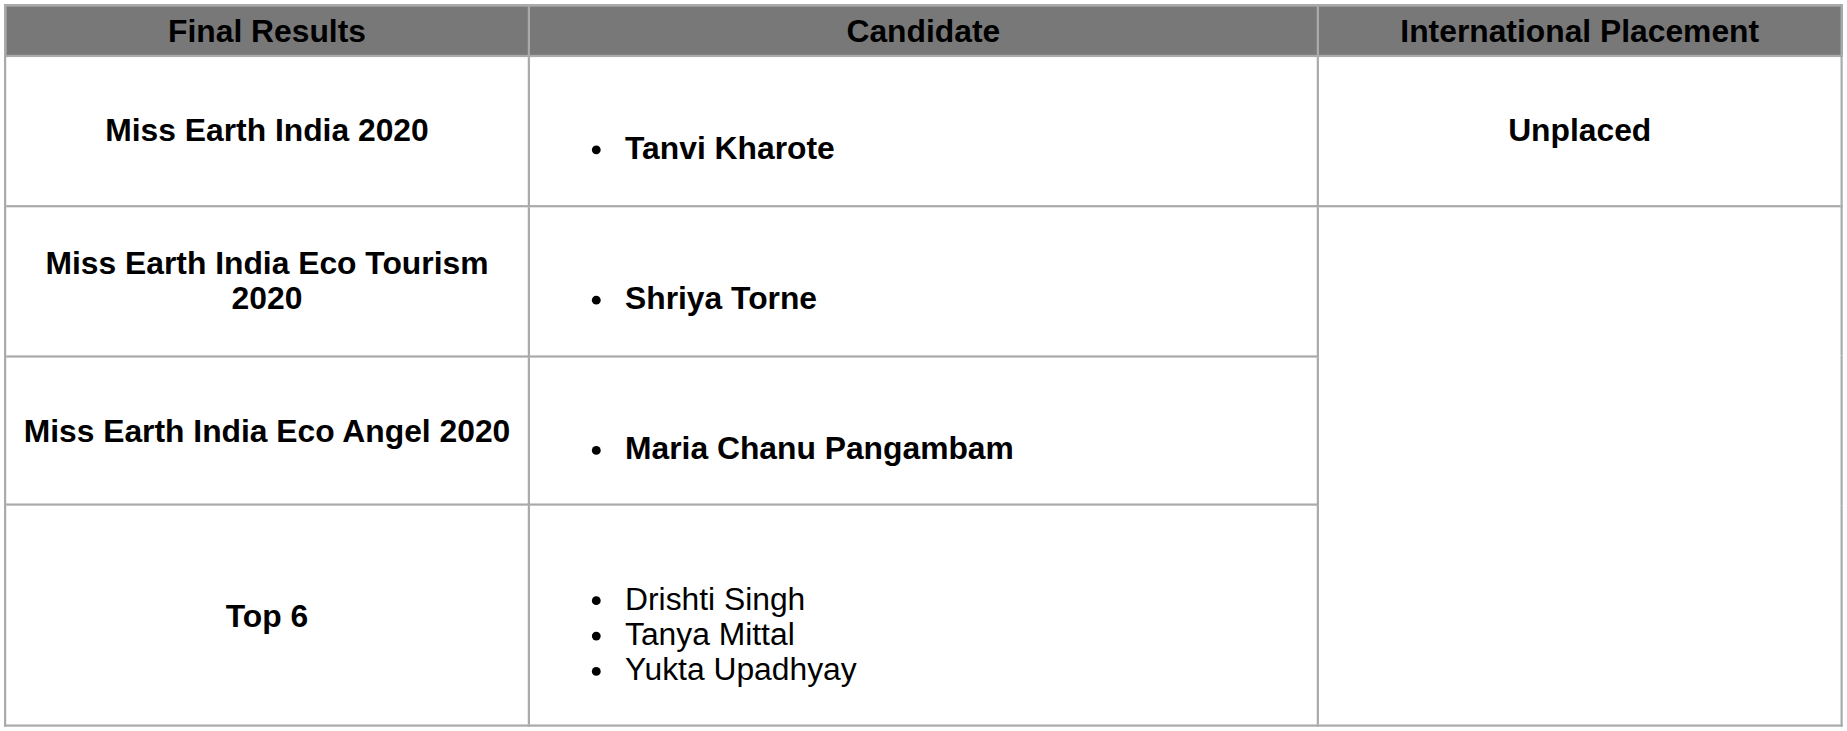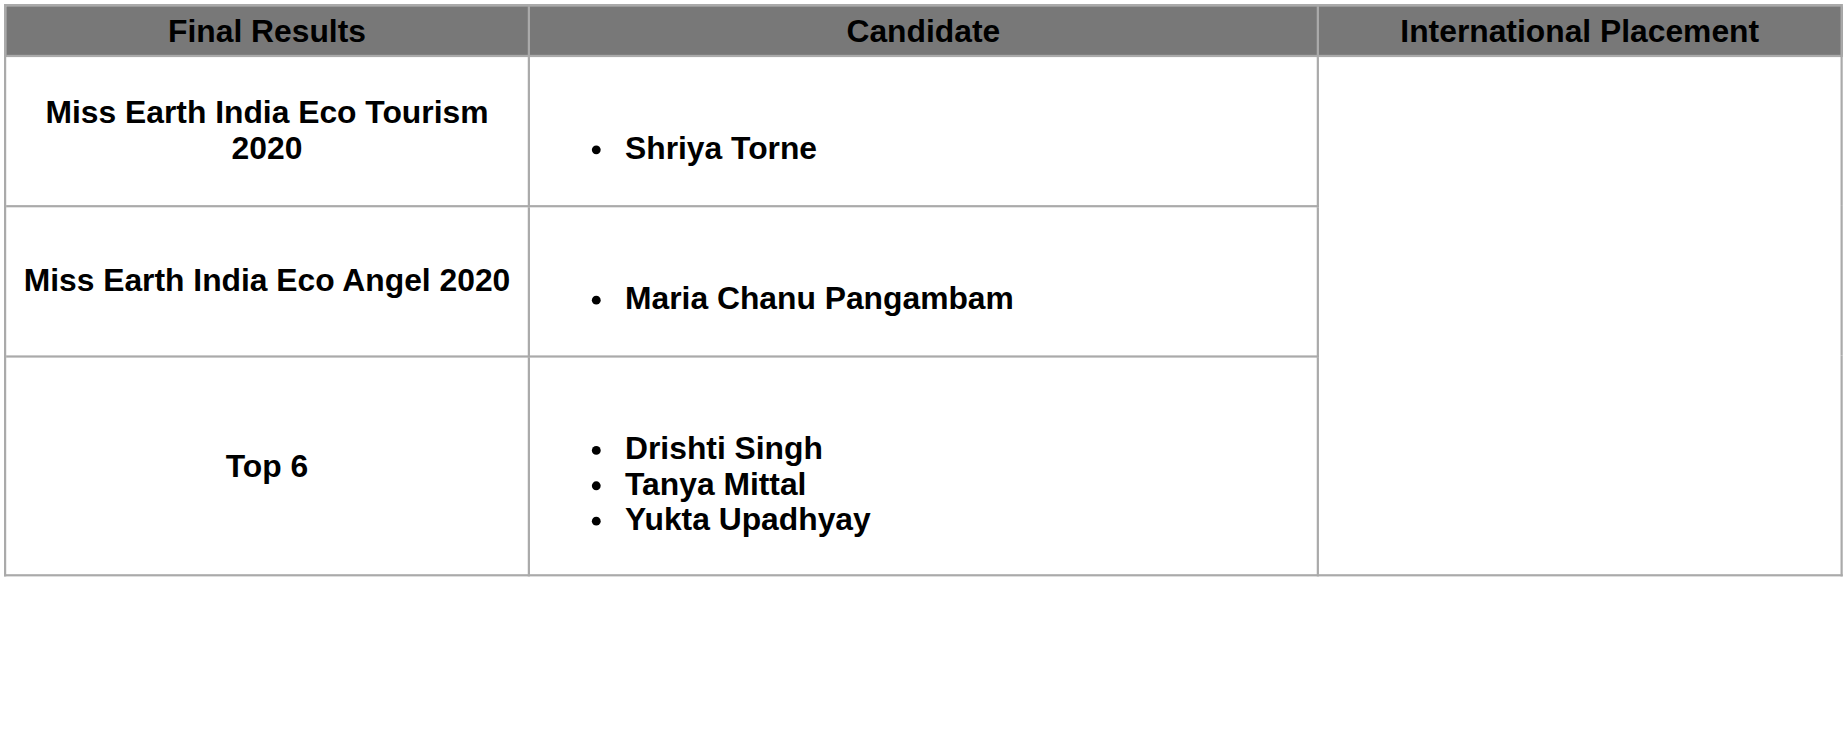 <table class="sortable" border="5" cellpadding="3" cellspacing="0" style="margin:1em 1em 1em 0; background:#fff; border:1px #aaa solid; border-collapse:collapse; font-size:90%;">
 <tr colspan="10" style="background:#787878; text-align:center;">
 <td style="width:230px;"><span><strong>Final Results</strong></span></td>
 <td style="width:350px;"><span><strong>Candidate</strong></span></td>
 <td style="width:230px;"><span><strong>International Placement</strong></span></td>
-</tr>
-<tr>
-<th>Miss Earth India 2020</th>
-<td><br><ul><li><strong>Tanvi Kharote</strong></li></ul></td>
-<th>Unplaced</th>
 </tr>
 <tr>
 <th>Miss Earth India Eco Tourism 2020</th>
 <td><br><ul><li><strong>Shriya Torne</strong></li></ul></td>
 </tr>
 <tr>
 <th>Miss Earth India Eco Angel 2020</th>
 <td><br><ul><li><strong>Maria Chanu Pangambam</strong></li></ul></td>
 </tr>
 <tr>
 <th>Top 6</th>
-<td><br><ul><li>Drishti Singh</li><li>Tanya Mittal</li><li>Yukta Upadhyay</li></ul></td>
+<td><strong><br><ul><li>Drishti Singh</li><li>Tanya Mittal</li><li>Yukta Upadhyay</li></ul></strong></td>
 </tr>
 </table>
